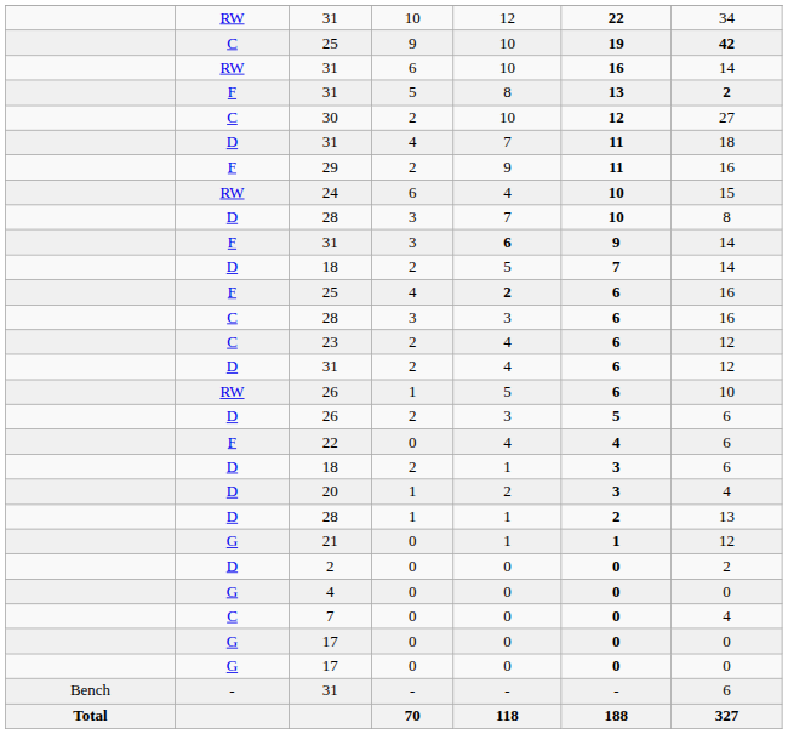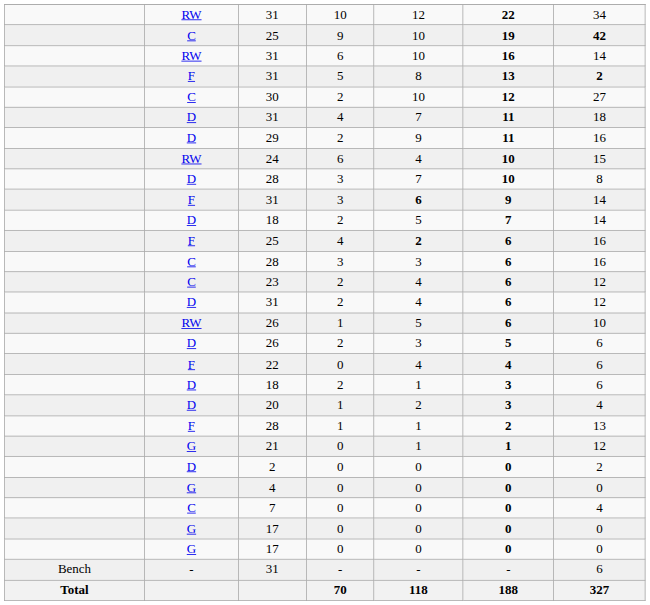 <table class="wikitable sortable" width=50%>
 <tr align="center">
 </tr>
 <tr align="center" bgcolor="">
 <td></td>
 <td><a href='#'>RW</a></td>
 <td>31</td>
 <td>10</td>
 <td>12</td>
 <td><strong>22</strong></td>
 <td>34</td>
 </tr>
 <tr align="center" bgcolor="f0f0f0">
 <td></td>
 <td><a href='#'>C</a></td>
 <td>25</td>
 <td>9</td>
 <td>10</td>
 <td><strong>19</strong></td>
 <td><strong>42</strong></td>
 </tr>
 <tr align="center" bgcolor="">
 <td></td>
 <td><a href='#'>RW</a></td>
 <td>31</td>
 <td>6</td>
 <td>10</td>
 <td><strong>16</strong></td>
 <td>14</td>
 </tr>
 <tr align="center" bgcolor="f0f0f0">
 <td></td>
 <td><a href='#'>F</a></td>
 <td>31</td>
 <td>5</td>
 <td>8</td>
 <td><strong>13</strong></td>
 <td><strong>2</strong></td>
 </tr>
 <tr align="center" bgcolor="">
 <td></td>
 <td><a href='#'>C</a></td>
 <td>30</td>
 <td>2</td>
 <td>10</td>
 <td><strong>12</strong></td>
 <td>27</td>
 </tr>
 <tr align="center" bgcolor="f0f0f0">
 <td></td>
 <td><a href='#'>D</a></td>
 <td>31</td>
 <td>4</td>
 <td>7</td>
 <td><strong>11</strong></td>
 <td>18</td>
 </tr>
 <tr align="center" bgcolor="">
 <td></td>
-<td><a href='#'>F</a></td>
+<td><a href='#'>D</a></td>
 <td>29</td>
 <td>2</td>
 <td>9</td>
 <td><strong>11</strong></td>
 <td>16</td>
 </tr>
 <tr align="center" bgcolor="f0f0f0">
 <td></td>
 <td><a href='#'>RW</a></td>
 <td>24</td>
 <td>6</td>
 <td>4</td>
 <td><strong>10</strong></td>
 <td>15</td>
 </tr>
 <tr align="center" bgcolor="">
 <td></td>
 <td><a href='#'>D</a></td>
 <td>28</td>
 <td>3</td>
 <td>7</td>
 <td><strong>10</strong></td>
 <td>8</td>
 </tr>
 <tr align="center" bgcolor="f0f0f0">
 <td></td>
 <td><a href='#'>F</a></td>
 <td>31</td>
 <td>3</td>
 <td><strong>6</strong></td>
 <td><strong>9</strong></td>
 <td>14</td>
 </tr>
 <tr align="center" bgcolor="">
 <td></td>
 <td><a href='#'>D</a></td>
 <td>18</td>
 <td>2</td>
 <td>5</td>
 <td><strong>7</strong></td>
 <td>14</td>
 </tr>
 <tr align="center" bgcolor="f0f0f0">
 <td></td>
 <td><a href='#'>F</a></td>
 <td>25</td>
 <td>4</td>
 <td><strong>2</strong></td>
 <td><strong>6</strong></td>
 <td>16</td>
 </tr>
 <tr align="center" bgcolor="">
 <td></td>
 <td><a href='#'>C</a></td>
 <td>28</td>
 <td>3</td>
 <td>3</td>
 <td><strong>6</strong></td>
 <td>16</td>
 </tr>
 <tr align="center" bgcolor="f0f0f0">
 <td></td>
 <td><a href='#'>C</a></td>
 <td>23</td>
 <td>2</td>
 <td>4</td>
 <td><strong>6</strong></td>
 <td>12</td>
 </tr>
 <tr align="center" bgcolor="">
 <td></td>
 <td><a href='#'>D</a></td>
 <td>31</td>
 <td>2</td>
 <td>4</td>
 <td><strong>6</strong></td>
 <td>12</td>
 </tr>
 <tr align="center" bgcolor="f0f0f0">
 <td></td>
 <td><a href='#'>RW</a></td>
 <td>26</td>
 <td>1</td>
 <td>5</td>
 <td><strong>6</strong></td>
 <td>10</td>
 </tr>
 <tr align="center" bgcolor="">
 <td></td>
 <td><a href='#'>D</a></td>
 <td>26</td>
 <td>2</td>
 <td>3</td>
 <td><strong>5</strong></td>
 <td>6</td>
 </tr>
 <tr align="center" bgcolor="f0f0f0">
 <td></td>
 <td><a href='#'>F</a></td>
 <td>22</td>
 <td>0</td>
 <td>4</td>
 <td><strong>4</strong></td>
 <td>6</td>
 </tr>
 <tr align="center" bgcolor="">
 <td></td>
 <td><a href='#'>D</a></td>
 <td>18</td>
 <td>2</td>
 <td>1</td>
 <td><strong>3</strong></td>
 <td>6</td>
 </tr>
 <tr align="center" bgcolor="f0f0f0">
 <td></td>
 <td><a href='#'>D</a></td>
 <td>20</td>
 <td>1</td>
 <td>2</td>
 <td><strong>3</strong></td>
 <td>4</td>
 </tr>
 <tr align="center" bgcolor="">
 <td></td>
-<td><a href='#'>D</a></td>
+<td><a href='#'>F</a></td>
 <td>28</td>
 <td>1</td>
 <td>1</td>
 <td><strong>2</strong></td>
 <td>13</td>
 </tr>
 <tr align="center" bgcolor="f0f0f0">
 <td></td>
 <td><a href='#'>G</a></td>
 <td>21</td>
 <td>0</td>
 <td>1</td>
 <td><strong>1</strong></td>
 <td>12</td>
 </tr>
 <tr align="center" bgcolor="">
 <td></td>
 <td><a href='#'>D</a></td>
 <td>2</td>
 <td>0</td>
 <td>0</td>
 <td><strong>0</strong></td>
 <td>2</td>
 </tr>
 <tr align="center" bgcolor="f0f0f0">
 <td></td>
 <td><a href='#'>G</a></td>
 <td>4</td>
 <td>0</td>
 <td>0</td>
 <td><strong>0</strong></td>
 <td>0</td>
 </tr>
 <tr align="center" bgcolor="">
 <td></td>
 <td><a href='#'>C</a></td>
 <td>7</td>
 <td>0</td>
 <td>0</td>
 <td><strong>0</strong></td>
 <td>4</td>
 </tr>
 <tr align="center" bgcolor="f0f0f0">
 <td></td>
 <td><a href='#'>G</a></td>
 <td>17</td>
 <td>0</td>
 <td>0</td>
 <td><strong>0</strong></td>
 <td>0</td>
 </tr>
 <tr align="center" bgcolor="">
 <td></td>
 <td><a href='#'>G</a></td>
 <td>17</td>
 <td>0</td>
 <td>0</td>
 <td><strong>0</strong></td>
 <td>0</td>
 </tr>
 <tr align="center" bgcolor="f0f0f0">
 <td>Bench</td>
 <td>-</td>
 <td>31</td>
 <td>-</td>
 <td>-</td>
 <td>-</td>
 <td>6</td>
 </tr>
 <tr>
 <th>Total</th>
 <th></th>
 <th></th>
 <th>70</th>
 <th>118</th>
 <th>188</th>
 <th>327</th>
 </tr>
 </table>
